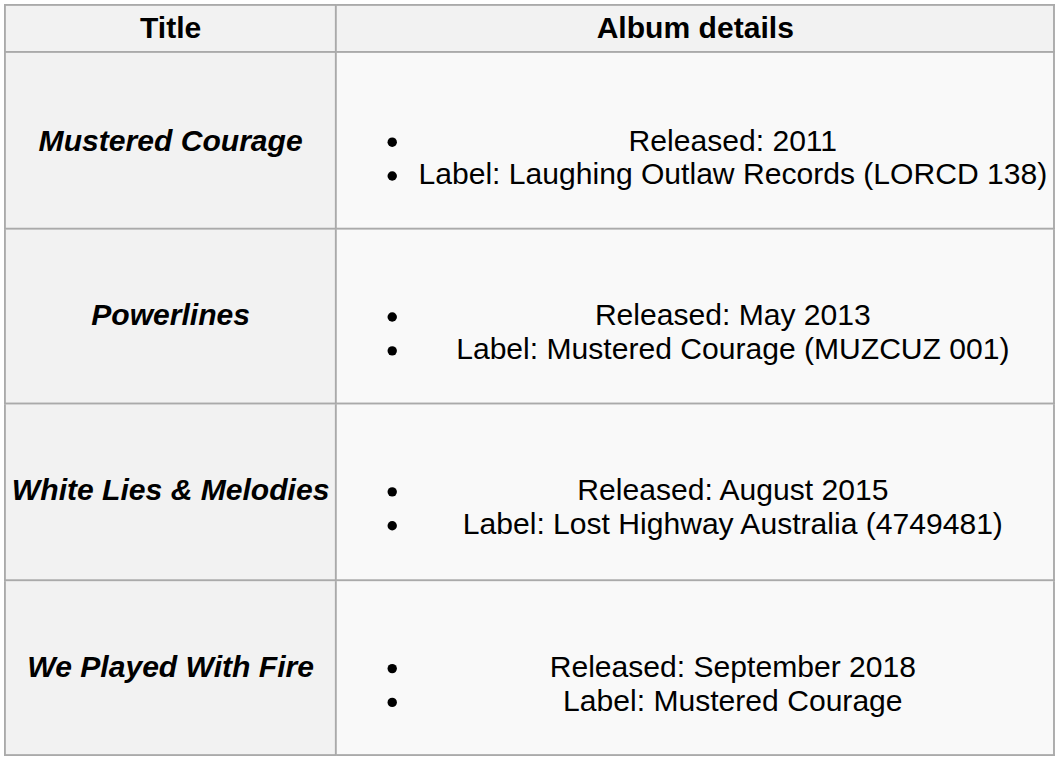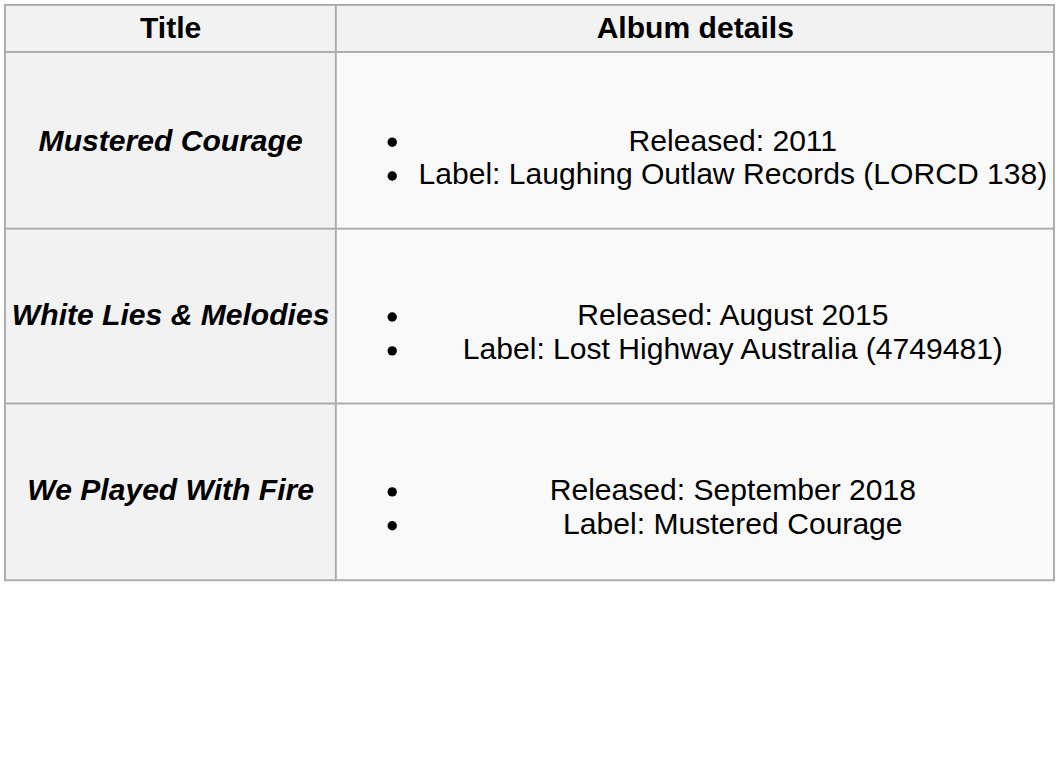 <table class="wikitable plainrowheaders" style="text-align:center;" border="1">
 <tr>
 <th scope="col">Title</th>
 <th scope="col">Album details</th>
 </tr>
 <tr>
 <th scope="row"><em>Mustered Courage</em></th>
 <td><br><ul><li>Released: 2011</li><li>Label: Laughing Outlaw Records (LORCD 138)</li></ul></td>
 </tr>
 <tr>
-<th scope="row"><em>Powerlines</em></th>
-<td><br><ul><li>Released: May 2013</li><li>Label: Mustered Courage (MUZCUZ 001)</li></ul></td>
-</tr>
-<tr>
 <th scope="row"><em>White Lies & Melodies</em></th>
 <td><br><ul><li>Released: August 2015</li><li>Label: Lost Highway Australia (4749481)</li></ul></td>
 </tr>
 <tr>
 <th scope="row"><em>We Played With Fire</em></th>
 <td><br><ul><li>Released: September 2018</li><li>Label: Mustered Courage</li></ul></td>
 </tr>
 </table>
